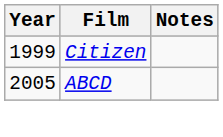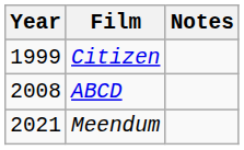 <table class="wikitable sortable">
 <tr>
 <th>Year</th>
 <th>Film</th>
 <th class=unsortable>Notes</th>
 </tr>
 <tr>
 <td>1999</td>
 <td><em><a href='#'>Citizen</a></em></td>
 <td></td>
 </tr>
 <tr>
-<td>2005</td>
+<td>2008</td>
 <td><em><a href='#'>ABCD</a></em></td>
 <td></td>
 </tr>
+<tr>
+<td>2021</td>
+<td><em>Meendum</em></td>
+<td></td>
+</tr>
 </table>
